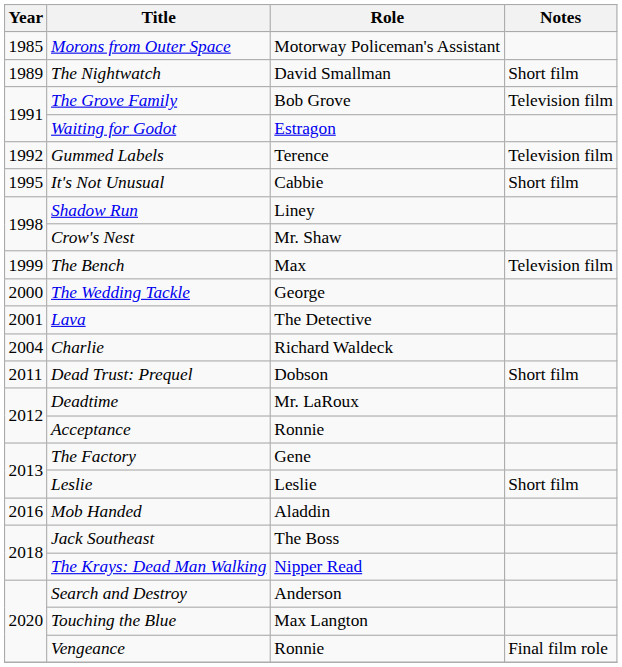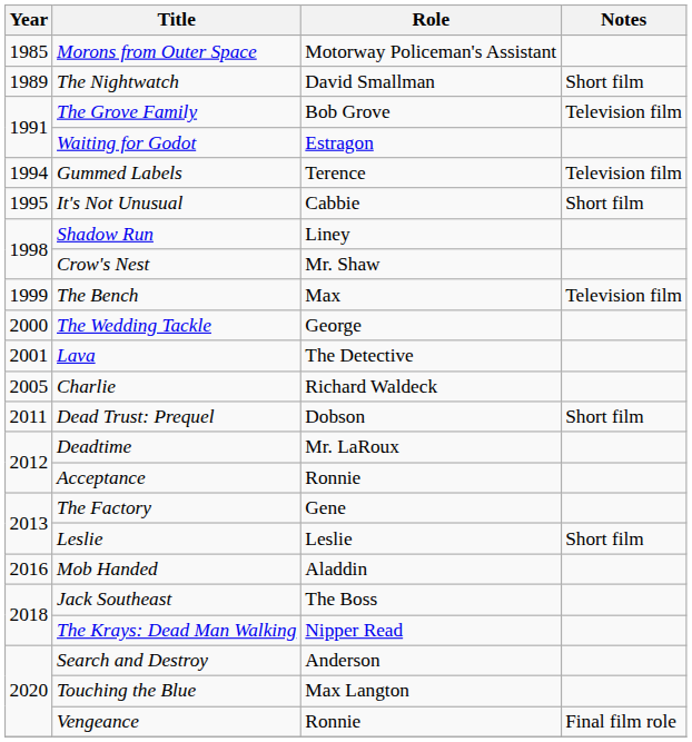 <table class="wikitable sortable">
 <tr>
 <th>Year</th>
 <th>Title</th>
 <th>Role</th>
 <th class="unsortable">Notes</th>
 </tr>
 <tr>
 <td>1985</td>
 <td><em><a href='#'>Morons from Outer Space</a></em></td>
 <td>Motorway Policeman's Assistant</td>
 <td></td>
 </tr>
 <tr>
 <td>1989</td>
 <td><em>The Nightwatch</em></td>
 <td>David Smallman</td>
 <td>Short film</td>
 </tr>
 <tr>
 <td rowspan="2">1991</td>
 <td><em><a href='#'>The Grove Family</a></em></td>
 <td>Bob Grove</td>
 <td>Television film</td>
 </tr>
 <tr>
 <td><em><a href='#'>Waiting for Godot</a></em></td>
 <td><a href='#'>Estragon</a></td>
 <td></td>
 </tr>
 <tr>
-<td>1992</td>
+<td>1994</td>
 <td><em>Gummed Labels</em></td>
 <td>Terence</td>
 <td>Television film</td>
 </tr>
 <tr>
 <td>1995</td>
 <td><em>It's Not Unusual</em></td>
 <td>Cabbie</td>
 <td>Short film</td>
 </tr>
 <tr>
 <td rowspan="2">1998</td>
 <td><em><a href='#'>Shadow Run</a></em></td>
 <td>Liney</td>
 <td></td>
 </tr>
 <tr>
 <td><em>Crow's Nest</em></td>
 <td>Mr. Shaw</td>
 <td></td>
 </tr>
 <tr>
 <td>1999</td>
 <td><em>The Bench</em></td>
 <td>Max</td>
 <td>Television film</td>
 </tr>
 <tr>
 <td>2000</td>
 <td><em><a href='#'>The Wedding Tackle</a></em></td>
 <td>George</td>
 <td></td>
 </tr>
 <tr>
 <td>2001</td>
 <td><em><a href='#'>Lava</a></em></td>
 <td>The Detective</td>
 <td></td>
 </tr>
 <tr>
-<td>2004</td>
+<td>2005</td>
 <td><em>Charlie</em></td>
 <td>Richard Waldeck</td>
 <td></td>
 </tr>
 <tr>
 <td>2011</td>
 <td><em>Dead Trust: Prequel</em></td>
 <td>Dobson</td>
 <td>Short film</td>
 </tr>
 <tr>
 <td rowspan="2">2012</td>
 <td><em>Deadtime</em></td>
 <td>Mr. LaRoux</td>
 <td></td>
 </tr>
 <tr>
 <td><em>Acceptance</em></td>
 <td>Ronnie</td>
 <td></td>
 </tr>
 <tr>
 <td rowspan="2">2013</td>
 <td><em>The Factory</em></td>
 <td>Gene</td>
 <td></td>
 </tr>
 <tr>
 <td><em>Leslie</em></td>
 <td>Leslie</td>
 <td>Short film</td>
 </tr>
 <tr>
 <td>2016</td>
 <td><em>Mob Handed</em></td>
 <td>Aladdin</td>
 <td></td>
 </tr>
 <tr>
 <td rowspan="2">2018</td>
 <td><em>Jack Southeast</em></td>
 <td>The Boss</td>
 <td></td>
 </tr>
 <tr>
 <td><em><a href='#'>The Krays: Dead Man Walking</a></em></td>
 <td><a href='#'>Nipper Read</a></td>
 <td></td>
 </tr>
 <tr>
 <td rowspan="3">2020</td>
 <td><em>Search and Destroy</em></td>
 <td>Anderson</td>
 <td></td>
 </tr>
 <tr>
 <td><em>Touching the Blue</em></td>
 <td>Max Langton</td>
 <td></td>
 </tr>
 <tr>
 <td><em>Vengeance</em></td>
 <td>Ronnie</td>
 <td>Final film role</td>
 </tr>
 <tr>
 </tr>
 </table>
